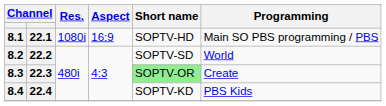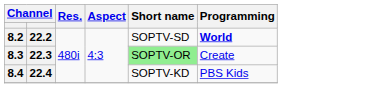 <table class="wikitable">
 <tr>
 <th scope = "col" colspan="2"><a href='#'>Channel</a></th>
 <th scope = "col" rowspan="2"><a href='#'>Res.</a></th>
 <th scope = "col" rowspan="2"><a href='#'>Aspect</a></th>
 <th scope = "col" rowspan="2">Short name</th>
 <th scope = "col" rowspan="2">Programming</th>
 </tr>
 <tr>
 <th scope = "col"></th>
 <th></th>
 </tr>
 <tr>
-<th scope = "row">8.1</th>
-<th>22.1</th>
-<td><a href='#'>1080i</a></td>
-<td><a href='#'>16:9</a></td>
-<td>SOPTV-HD</td>
-<td>Main SO PBS programming / <a href='#'>PBS</a></td>
-</tr>
-<tr>
 <th scope = "row">8.2</th>
 <th>22.2</th>
 <td rowspan=3><a href='#'>480i</a></td>
 <td rowspan=3><a href='#'>4:3</a></td>
 <td>SOPTV-SD</td>
-<td><a href='#'>World</a></td>
+<td><strong><a href='#'>World</a></strong></td>
 </tr>
 <tr>
 <th scope = "row">8.3</th>
 <th>22.3</th>
 <td style="background: lightgreen;">SOPTV-OR</td>
 <td><a href='#'>Create</a></td>
 </tr>
 <tr>
 <th scope = "row">8.4</th>
 <th>22.4</th>
 <td>SOPTV-KD</td>
 <td><a href='#'>PBS Kids</a></td>
 </tr>
 <tr>
 </tr>
 </table>
